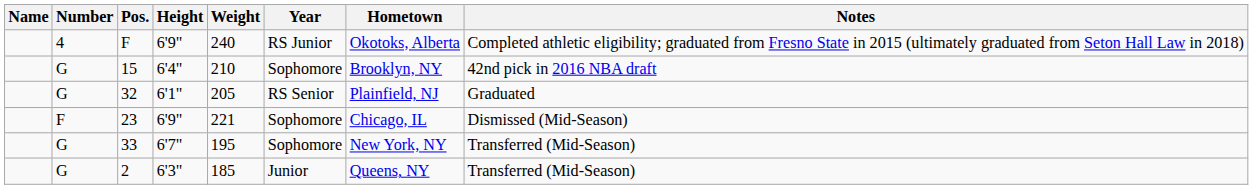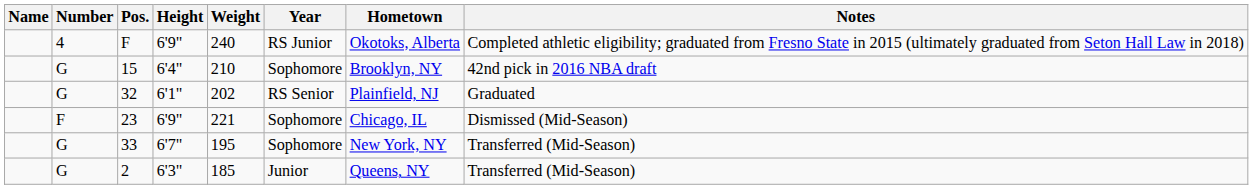 <table class="wikitable sortable" border="1">
 <tr>
 <th>Name</th>
 <th>Number</th>
 <th>Pos.</th>
 <th>Height</th>
 <th>Weight</th>
 <th>Year</th>
 <th>Hometown</th>
 <th class="unsortable">Notes</th>
 </tr>
 <tr>
 <td></td>
 <td>4</td>
 <td>F</td>
 <td>6'9"</td>
 <td>240</td>
 <td>RS Junior</td>
 <td><a href='#'>Okotoks, Alberta</a></td>
 <td>Completed athletic eligibility; graduated from <a href='#'>Fresno State</a> in 2015 (ultimately graduated from <a href='#'>Seton Hall Law</a> in 2018)</td>
 </tr>
 <tr>
 <td></td>
 <td>G</td>
 <td>15</td>
 <td>6'4"</td>
 <td>210</td>
 <td>Sophomore</td>
 <td><a href='#'>Brooklyn, NY</a></td>
 <td>42nd pick in <a href='#'>2016 NBA draft</a></td>
 </tr>
 <tr>
 <td></td>
 <td>G</td>
 <td>32</td>
 <td>6'1"</td>
-<td>205</td>
+<td>202</td>
 <td>RS Senior</td>
 <td><a href='#'>Plainfield, NJ</a></td>
 <td>Graduated</td>
 </tr>
 <tr>
 <td></td>
 <td>F</td>
 <td>23</td>
 <td>6'9"</td>
 <td>221</td>
 <td>Sophomore</td>
 <td><a href='#'>Chicago, IL</a></td>
 <td>Dismissed (Mid-Season)</td>
 </tr>
 <tr>
 <td></td>
 <td>G</td>
 <td>33</td>
 <td>6'7"</td>
 <td>195</td>
 <td>Sophomore</td>
 <td><a href='#'>New York, NY</a></td>
 <td>Transferred (Mid-Season)</td>
 </tr>
 <tr>
 <td></td>
 <td>G</td>
 <td>2</td>
 <td>6'3"</td>
 <td>185</td>
 <td>Junior</td>
 <td><a href='#'>Queens, NY</a></td>
 <td>Transferred (Mid-Season)</td>
 </tr>
 </table>
